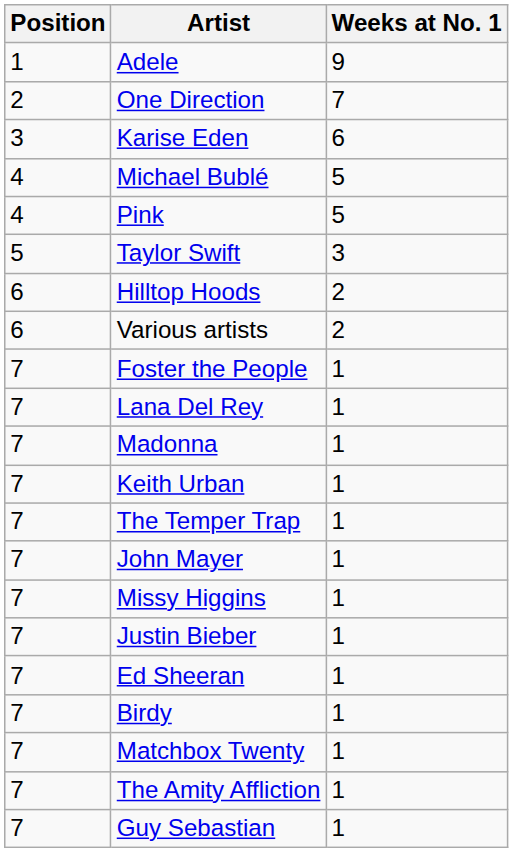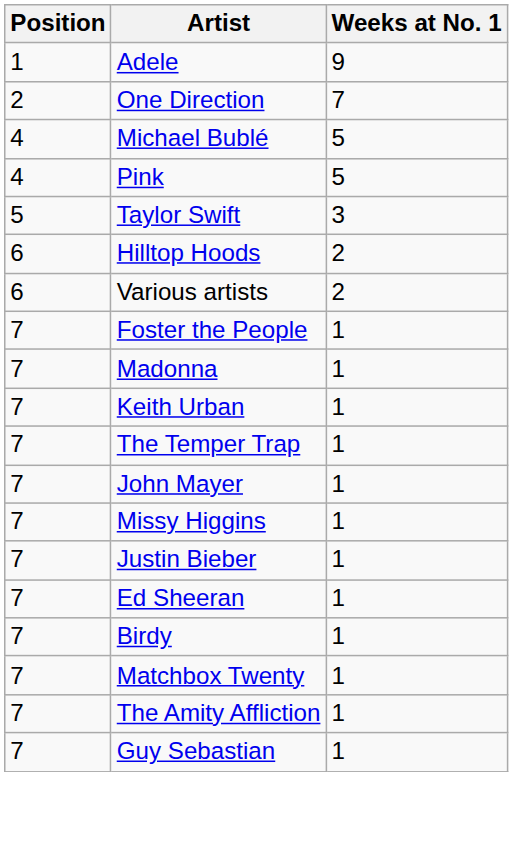 <table class="wikitable sortable">
 <tr>
 <th>Position</th>
 <th>Artist</th>
 <th>Weeks at No. 1</th>
 </tr>
 <tr>
 <td>1</td>
 <td><a href='#'>Adele</a></td>
 <td>9</td>
 </tr>
 <tr>
 <td>2</td>
 <td><a href='#'>One Direction</a></td>
 <td>7</td>
-</tr>
-<tr>
-<td>3</td>
-<td><a href='#'>Karise Eden</a></td>
-<td>6</td>
 </tr>
 <tr>
 <td>4</td>
 <td><a href='#'>Michael Bublé</a></td>
 <td>5</td>
 </tr>
 <tr>
 <td>4</td>
 <td><a href='#'>Pink</a></td>
 <td>5</td>
 </tr>
 <tr>
 <td>5</td>
 <td><a href='#'>Taylor Swift</a></td>
 <td>3</td>
 </tr>
 <tr>
 <td>6</td>
 <td><a href='#'>Hilltop Hoods</a></td>
 <td>2</td>
 </tr>
 <tr>
 <td>6</td>
 <td>Various artists</td>
 <td>2</td>
 </tr>
 <tr>
 <td>7</td>
 <td><a href='#'>Foster the People</a></td>
-<td>1</td>
-</tr>
-<tr>
-<td>7</td>
-<td><a href='#'>Lana Del Rey</a></td>
 <td>1</td>
 </tr>
 <tr>
 <td>7</td>
 <td><a href='#'>Madonna</a></td>
 <td>1</td>
 </tr>
 <tr>
 <td>7</td>
 <td><a href='#'>Keith Urban</a></td>
 <td>1</td>
 </tr>
 <tr>
 <td>7</td>
 <td><a href='#'>The Temper Trap</a></td>
 <td>1</td>
 </tr>
 <tr>
 <td>7</td>
 <td><a href='#'>John Mayer</a></td>
 <td>1</td>
 </tr>
 <tr>
 <td>7</td>
 <td><a href='#'>Missy Higgins</a></td>
 <td>1</td>
 </tr>
 <tr>
 <td>7</td>
 <td><a href='#'>Justin Bieber</a></td>
 <td>1</td>
 </tr>
 <tr>
 <td>7</td>
 <td><a href='#'>Ed Sheeran</a></td>
 <td>1</td>
 </tr>
 <tr>
 <td>7</td>
 <td><a href='#'>Birdy</a></td>
 <td>1</td>
 </tr>
 <tr>
 <td>7</td>
 <td><a href='#'>Matchbox Twenty</a></td>
 <td>1</td>
 </tr>
 <tr>
 <td>7</td>
 <td><a href='#'>The Amity Affliction</a></td>
 <td>1</td>
 </tr>
 <tr>
 <td>7</td>
 <td><a href='#'>Guy Sebastian</a></td>
 <td>1</td>
 </tr>
 </table>
